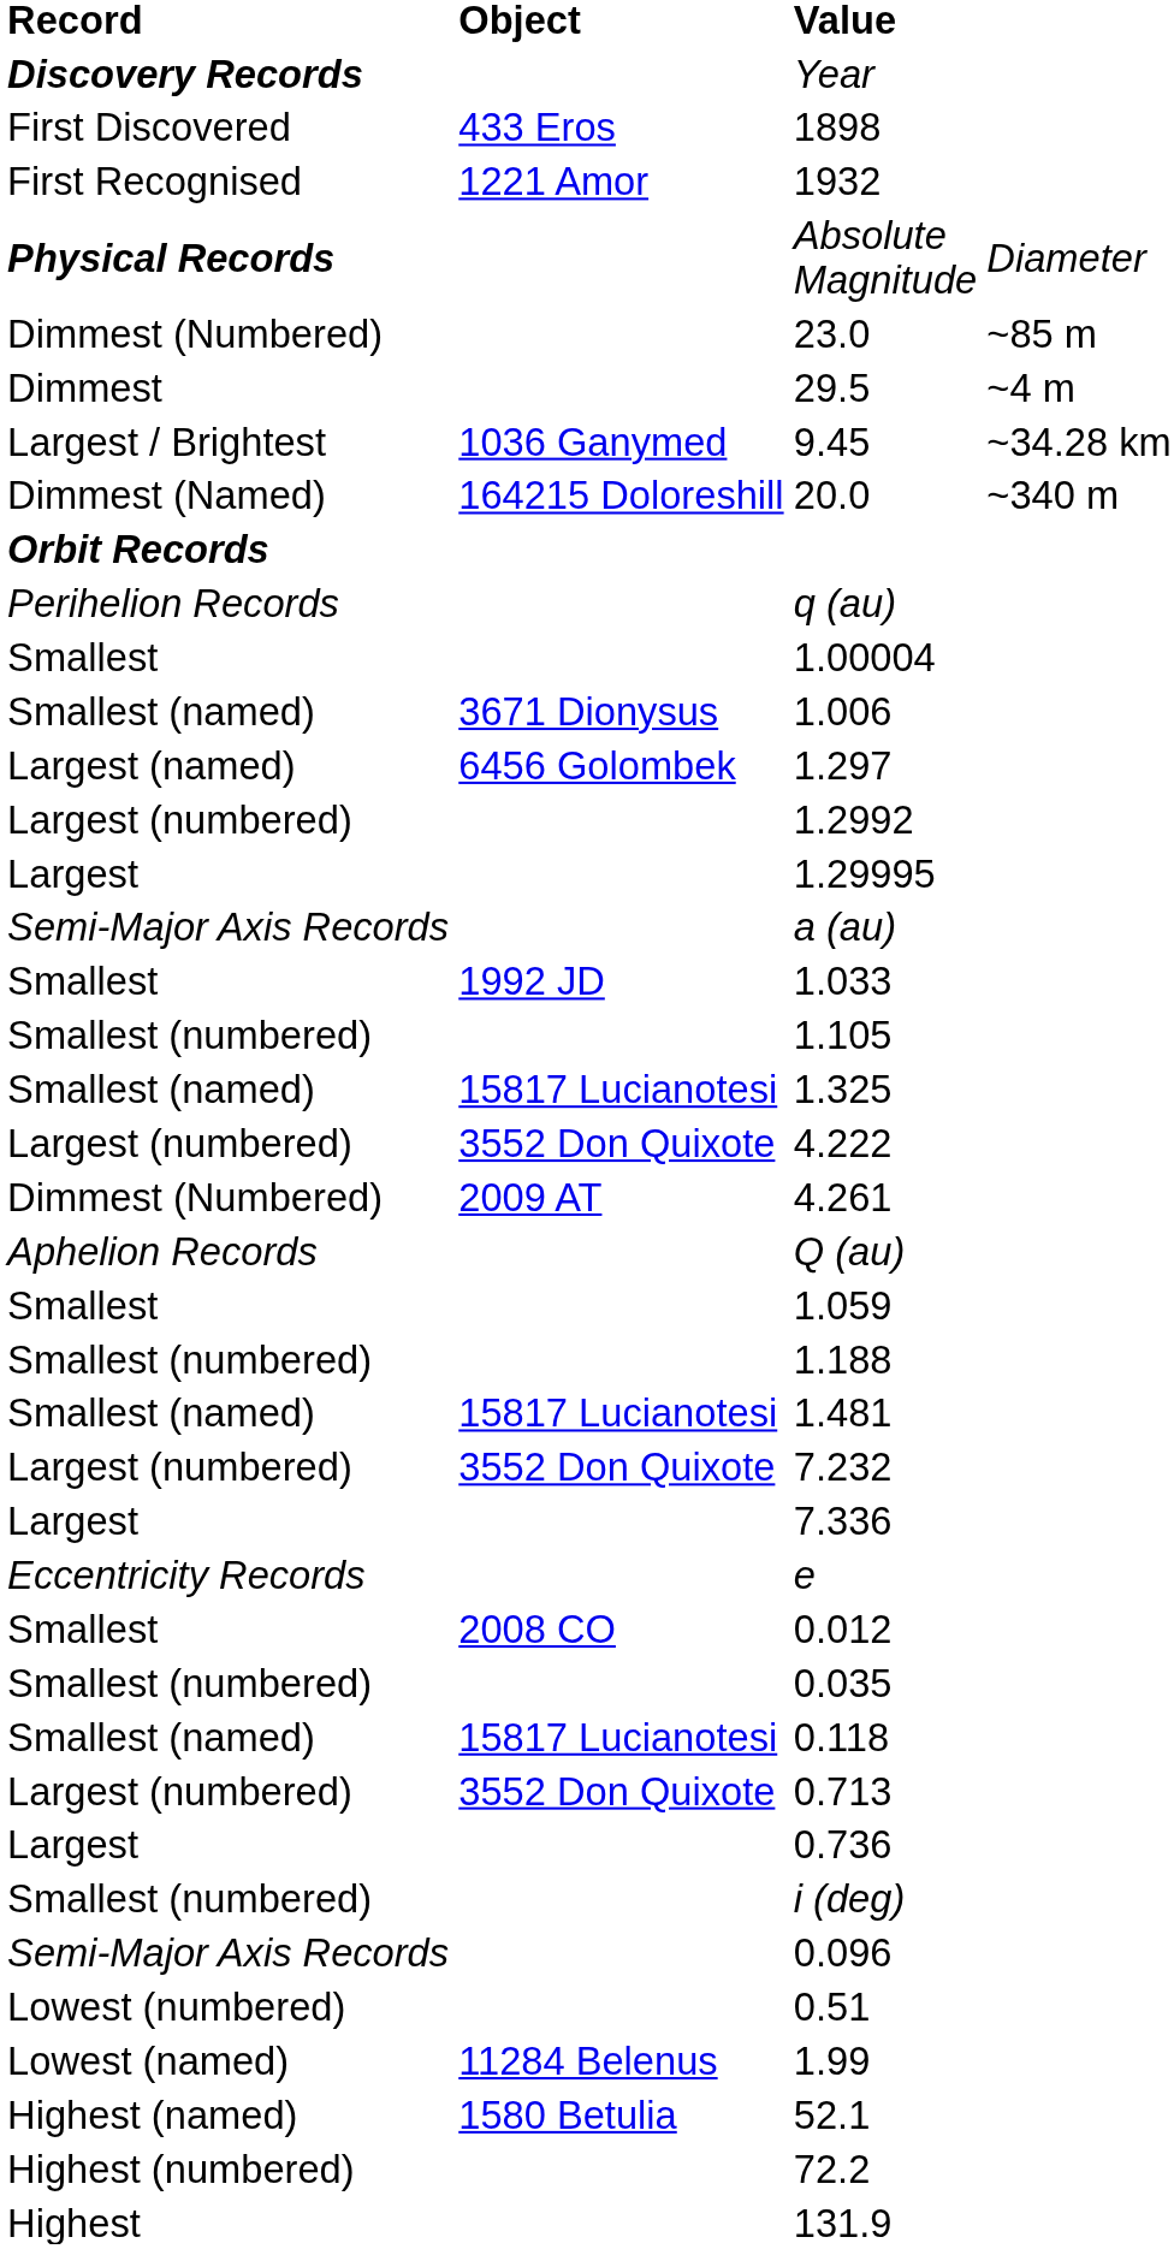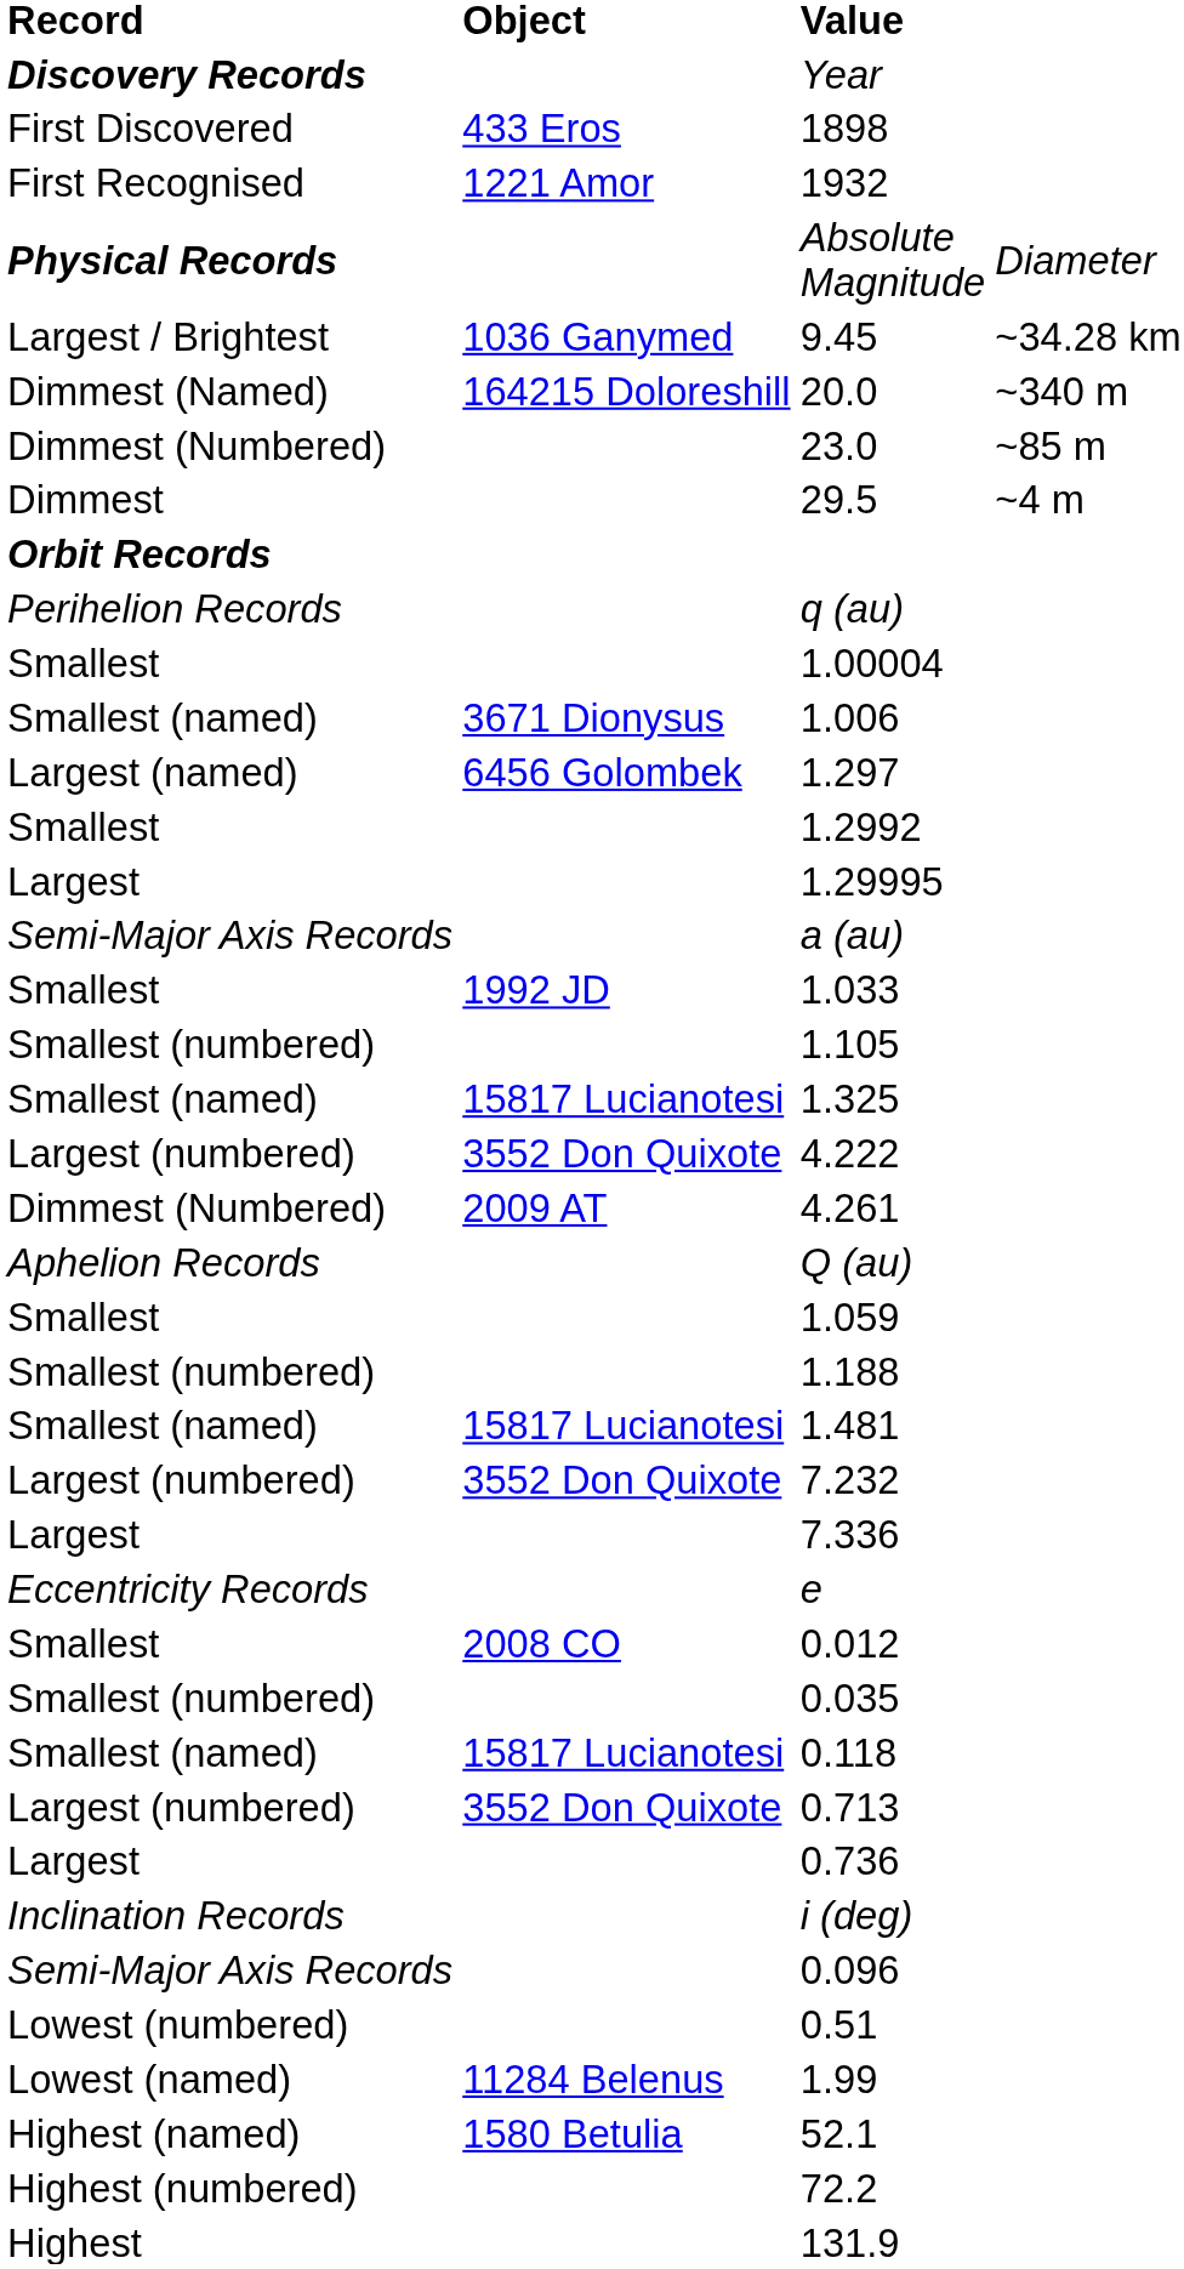 <table>
 <tr>
 <th align="left">Record</th>
 <th align="left">Object</th>
 <th align="left">Value</th>
 </tr>
 <tr>
 <td><strong><em>Discovery Records</em></strong></td>
 <td></td>
 <td><em>Year</em></td>
 </tr>
 <tr>
 <td>First Discovered</td>
 <td><a href='#'>433 Eros</a></td>
 <td>1898</td>
 </tr>
 <tr>
 <td>First Recognised</td>
 <td><a href='#'>1221 Amor</a></td>
 <td>1932</td>
 </tr>
 <tr>
 <td><strong><em>Physical Records</em></strong></td>
 <td></td>
 <td><em>Absolute<br>Magnitude</em></td>
 <td><em>Diameter</em></td>
 </tr>
 <tr>
+<td>Largest / Brightest</td>
+<td><a href='#'>1036 Ganymed</a></td>
+<td>9.45</td>
+<td>~34.28 km</td>
+</tr>
+<tr>
+<td>Dimmest (Named)</td>
+<td><a href='#'>164215 Doloreshill</a></td>
+<td>20.0</td>
+<td>~340 m</td>
+</tr>
+<tr>
 <td>Dimmest (Numbered)</td>
 <td></td>
 <td>23.0</td>
 <td>~85 m</td>
 </tr>
 <tr>
 <td>Dimmest</td>
 <td></td>
 <td>29.5</td>
 <td>~4 m</td>
-</tr>
-<tr>
-<td>Largest / Brightest</td>
-<td><a href='#'>1036 Ganymed</a></td>
-<td>9.45</td>
-<td>~34.28 km</td>
-</tr>
-<tr>
-<td>Dimmest (Named)</td>
-<td><a href='#'>164215 Doloreshill</a></td>
-<td>20.0</td>
-<td>~340 m</td>
 </tr>
 <tr>
 <td><strong><em>Orbit Records</em></strong></td>
 </tr>
 <tr>
 <td><em>Perihelion Records</em></td>
 <td></td>
 <td><em>q (au)</em></td>
 </tr>
 <tr>
 <td>Smallest</td>
 <td></td>
 <td>1.00004</td>
 </tr>
 <tr>
 <td>Smallest (named)</td>
 <td><a href='#'>3671 Dionysus</a></td>
 <td>1.006</td>
 </tr>
 <tr>
 <td>Largest (named)</td>
 <td><a href='#'>6456 Golombek</a></td>
 <td>1.297</td>
 </tr>
 <tr>
-<td>Largest (numbered)</td>
+<td>Smallest</td>
 <td></td>
 <td>1.2992</td>
 </tr>
 <tr>
 <td>Largest</td>
 <td></td>
 <td>1.29995</td>
 </tr>
 <tr>
 <td><em>Semi-Major Axis Records</em></td>
 <td></td>
 <td><em>a (au)</em></td>
 </tr>
 <tr>
 <td>Smallest</td>
 <td><a href='#'>1992 JD</a></td>
 <td>1.033</td>
 </tr>
 <tr>
 <td>Smallest (numbered)</td>
 <td></td>
 <td>1.105</td>
 </tr>
 <tr>
 <td>Smallest (named)</td>
 <td><a href='#'>15817 Lucianotesi</a></td>
 <td>1.325</td>
 </tr>
 <tr>
 <td>Largest (numbered)</td>
 <td><a href='#'>3552 Don Quixote</a></td>
 <td>4.222</td>
 </tr>
 <tr>
 <td>Dimmest (Numbered)</td>
 <td><a href='#'>2009 AT</a></td>
 <td>4.261</td>
 </tr>
 <tr>
 <td><em>Aphelion Records</em></td>
 <td></td>
 <td><em>Q (au)</em></td>
 </tr>
 <tr>
 <td>Smallest</td>
 <td></td>
 <td>1.059</td>
 </tr>
 <tr>
 <td>Smallest (numbered)</td>
 <td></td>
 <td>1.188</td>
 </tr>
 <tr>
 <td>Smallest (named)</td>
 <td><a href='#'>15817 Lucianotesi</a></td>
 <td>1.481</td>
 </tr>
 <tr>
 <td>Largest (numbered)</td>
 <td><a href='#'>3552 Don Quixote</a></td>
 <td>7.232</td>
 </tr>
 <tr>
 <td>Largest</td>
 <td></td>
 <td>7.336</td>
 </tr>
 <tr>
 <td><em>Eccentricity Records</em></td>
 <td></td>
 <td><em>e</em></td>
 </tr>
 <tr>
 <td>Smallest</td>
 <td><a href='#'>2008 CO</a></td>
 <td>0.012</td>
 </tr>
 <tr>
 <td>Smallest (numbered)</td>
 <td></td>
 <td>0.035</td>
 </tr>
 <tr>
 <td>Smallest (named)</td>
 <td><a href='#'>15817 Lucianotesi</a></td>
 <td>0.118</td>
 </tr>
 <tr>
 <td>Largest (numbered)</td>
 <td><a href='#'>3552 Don Quixote</a></td>
 <td>0.713</td>
 </tr>
 <tr>
 <td>Largest</td>
 <td></td>
 <td>0.736</td>
 </tr>
 <tr>
-<td>Smallest (numbered)</td>
+<td><em>Inclination Records</em></td>
 <td></td>
 <td><em>i (deg)</em></td>
 </tr>
 <tr>
 <td><em>Semi-Major Axis Records</em></td>
 <td></td>
 <td>0.096</td>
 </tr>
 <tr>
 <td>Lowest (numbered)</td>
 <td></td>
 <td>0.51</td>
 </tr>
 <tr>
 <td>Lowest (named)</td>
 <td><a href='#'>11284 Belenus</a></td>
 <td>1.99</td>
 </tr>
 <tr>
 <td>Highest (named)</td>
 <td><a href='#'>1580 Betulia</a></td>
 <td>52.1</td>
 </tr>
 <tr>
 <td>Highest (numbered)</td>
 <td></td>
 <td>72.2</td>
 </tr>
 <tr>
 <td>Highest</td>
 <td></td>
 <td>131.9</td>
 </tr>
 </table>
